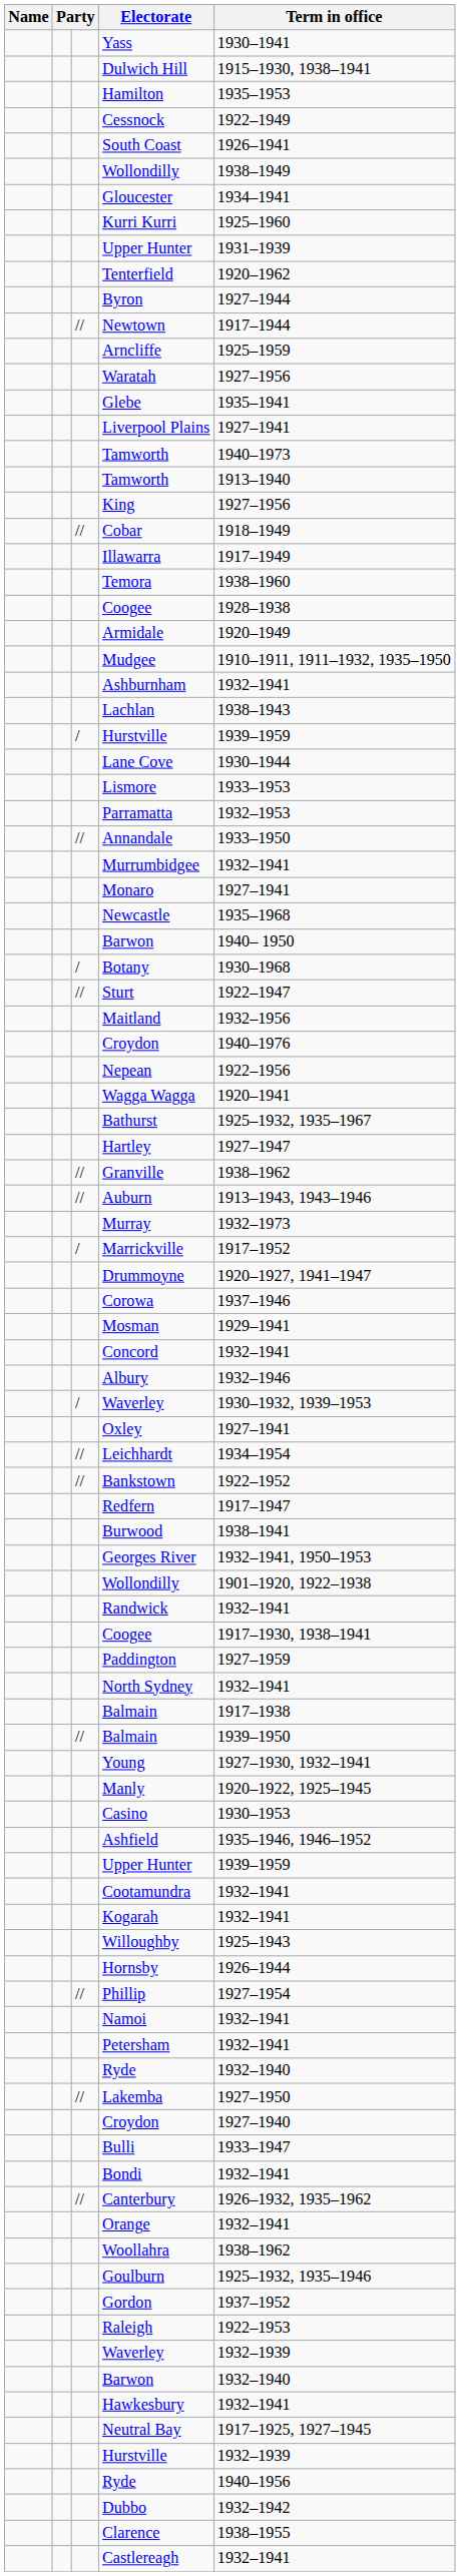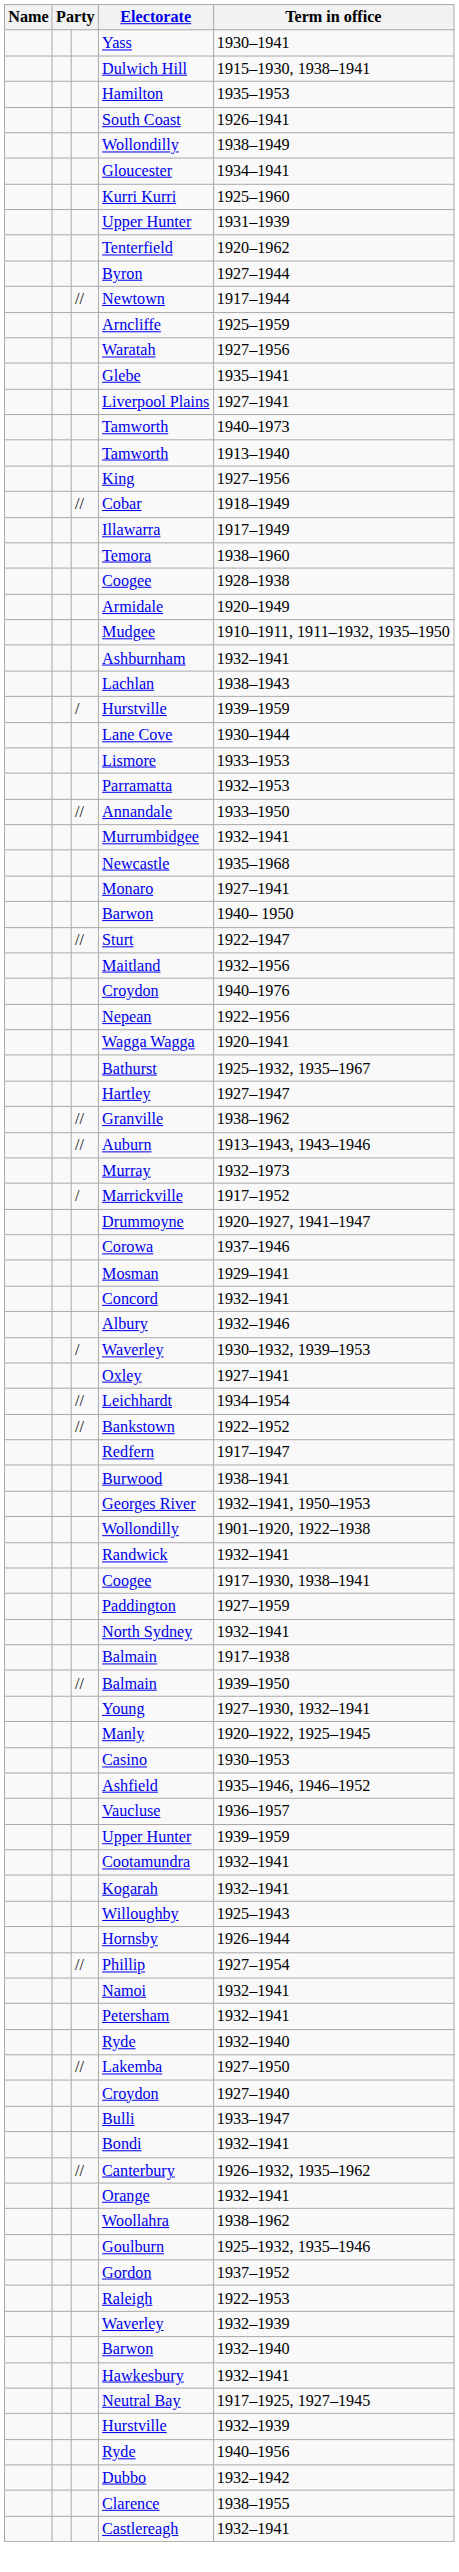 <table class="wikitable sortable">
 <tr>
 <th>Name</th>
 <th colspan=2>Party</th>
 <th><a href='#'>Electorate</a></th>
 <th>Term in office</th>
 </tr>
 <tr>
 <td></td>
 <td> </td>
 <td></td>
 <td><a href='#'>Yass</a></td>
 <td>1930–1941</td>
 </tr>
 <tr>
 <td></td>
 <td> </td>
 <td></td>
 <td><a href='#'>Dulwich Hill</a></td>
 <td>1915–1930, 1938–1941</td>
 </tr>
 <tr>
 <td></td>
 <td> </td>
 <td></td>
 <td><a href='#'>Hamilton</a></td>
 <td>1935–1953</td>
-</tr>
-<tr>
-<td></td>
-<td> </td>
-<td></td>
-<td><a href='#'>Cessnock</a></td>
-<td>1922–1949</td>
 </tr>
 <tr>
 <td></td>
 <td> </td>
 <td></td>
 <td><a href='#'>South Coast</a></td>
 <td>1926–1941</td>
 </tr>
 <tr>
 <td></td>
 <td> </td>
 <td></td>
 <td><a href='#'>Wollondilly</a></td>
 <td>1938–1949</td>
 </tr>
 <tr>
 <td></td>
 <td> </td>
 <td></td>
 <td><a href='#'>Gloucester</a></td>
 <td>1934–1941</td>
 </tr>
 <tr>
 <td></td>
 <td> </td>
 <td></td>
 <td><a href='#'>Kurri Kurri</a></td>
 <td>1925–1960</td>
 </tr>
 <tr>
 <td></td>
 <td> </td>
 <td></td>
 <td><a href='#'>Upper Hunter</a></td>
 <td>1931–1939</td>
 </tr>
 <tr>
 <td></td>
 <td> </td>
 <td></td>
 <td><a href='#'>Tenterfield</a></td>
 <td>1920–1962</td>
 </tr>
 <tr>
 <td></td>
 <td> </td>
 <td></td>
 <td><a href='#'>Byron</a></td>
 <td>1927–1944</td>
 </tr>
 <tr>
 <td></td>
 <td> </td>
 <td>//</td>
 <td><a href='#'>Newtown</a></td>
 <td>1917–1944</td>
 </tr>
 <tr>
 <td></td>
 <td> </td>
 <td></td>
 <td><a href='#'>Arncliffe</a></td>
 <td>1925–1959</td>
 </tr>
 <tr>
 <td></td>
 <td> </td>
 <td></td>
 <td><a href='#'>Waratah</a></td>
 <td>1927–1956</td>
 </tr>
 <tr>
 <td></td>
 <td> </td>
 <td></td>
 <td><a href='#'>Glebe</a></td>
 <td>1935–1941</td>
 </tr>
 <tr>
 <td></td>
 <td> </td>
 <td></td>
 <td><a href='#'>Liverpool Plains</a></td>
 <td>1927–1941</td>
 </tr>
 <tr>
 <td></td>
 <td> </td>
 <td></td>
 <td><a href='#'>Tamworth</a></td>
 <td>1940–1973</td>
 </tr>
 <tr>
 <td></td>
 <td> </td>
 <td></td>
 <td><a href='#'>Tamworth</a></td>
 <td>1913–1940</td>
 </tr>
 <tr>
 <td></td>
 <td> </td>
 <td></td>
 <td><a href='#'>King</a></td>
 <td>1927–1956</td>
 </tr>
 <tr>
 <td></td>
 <td> </td>
 <td>//</td>
 <td><a href='#'>Cobar</a></td>
 <td>1918–1949</td>
 </tr>
 <tr>
 <td></td>
 <td> </td>
 <td></td>
 <td><a href='#'>Illawarra</a></td>
 <td>1917–1949</td>
 </tr>
 <tr>
 <td></td>
 <td> </td>
 <td></td>
 <td><a href='#'>Temora</a></td>
 <td>1938–1960</td>
 </tr>
 <tr>
 <td></td>
 <td> </td>
 <td></td>
 <td><a href='#'>Coogee</a></td>
 <td>1928–1938</td>
 </tr>
 <tr>
 <td></td>
 <td> </td>
 <td></td>
 <td><a href='#'>Armidale</a></td>
 <td>1920–1949</td>
 </tr>
 <tr>
 <td></td>
 <td> </td>
 <td></td>
 <td><a href='#'>Mudgee</a></td>
 <td>1910–1911, 1911–1932, 1935–1950</td>
 </tr>
 <tr>
 <td></td>
 <td> </td>
 <td></td>
 <td><a href='#'>Ashburnham</a></td>
 <td>1932–1941</td>
 </tr>
 <tr>
 <td></td>
 <td> </td>
 <td></td>
 <td><a href='#'>Lachlan</a></td>
 <td>1938–1943</td>
 </tr>
 <tr>
 <td></td>
 <td> </td>
 <td>/</td>
 <td><a href='#'>Hurstville</a></td>
 <td>1939–1959</td>
 </tr>
 <tr>
 <td></td>
 <td> </td>
 <td></td>
 <td><a href='#'>Lane Cove</a></td>
 <td>1930–1944</td>
 </tr>
 <tr>
 <td></td>
 <td> </td>
 <td></td>
 <td><a href='#'>Lismore</a></td>
 <td>1933–1953</td>
 </tr>
 <tr>
 <td></td>
 <td> </td>
 <td></td>
 <td><a href='#'>Parramatta</a></td>
 <td>1932–1953</td>
 </tr>
 <tr>
 <td></td>
 <td> </td>
 <td>//</td>
 <td><a href='#'>Annandale</a></td>
 <td>1933–1950</td>
 </tr>
 <tr>
 <td></td>
 <td> </td>
 <td></td>
 <td><a href='#'>Murrumbidgee</a></td>
 <td>1932–1941</td>
 </tr>
 <tr>
 <td></td>
 <td> </td>
 <td></td>
+<td><a href='#'>Newcastle</a></td>
+<td>1935–1968</td>
+</tr>
+<tr>
+<td></td>
+<td> </td>
+<td></td>
 <td><a href='#'>Monaro</a></td>
 <td>1927–1941</td>
 </tr>
 <tr>
 <td></td>
 <td> </td>
 <td></td>
-<td><a href='#'>Newcastle</a></td>
-<td>1935–1968</td>
-</tr>
-<tr>
-<td></td>
-<td> </td>
-<td></td>
 <td><a href='#'>Barwon</a></td>
 <td>1940– 1950</td>
-</tr>
-<tr>
-<td></td>
-<td> </td>
-<td>/</td>
-<td><a href='#'>Botany</a></td>
-<td>1930–1968</td>
 </tr>
 <tr>
 <td></td>
 <td> </td>
 <td>//</td>
 <td><a href='#'>Sturt</a></td>
 <td>1922–1947</td>
 </tr>
 <tr>
 <td></td>
 <td> </td>
 <td></td>
 <td><a href='#'>Maitland</a></td>
 <td>1932–1956</td>
 </tr>
 <tr>
 <td></td>
 <td> </td>
 <td></td>
 <td><a href='#'>Croydon</a></td>
 <td>1940–1976</td>
 </tr>
 <tr>
 <td></td>
 <td> </td>
 <td></td>
 <td><a href='#'>Nepean</a></td>
 <td>1922–1956</td>
 </tr>
 <tr>
 <td></td>
 <td> </td>
 <td></td>
 <td><a href='#'>Wagga Wagga</a></td>
 <td>1920–1941</td>
 </tr>
 <tr>
 <td></td>
 <td> </td>
 <td></td>
 <td><a href='#'>Bathurst</a></td>
 <td>1925–1932, 1935–1967</td>
 </tr>
 <tr>
 <td></td>
 <td> </td>
 <td></td>
 <td><a href='#'>Hartley</a></td>
 <td>1927–1947</td>
 </tr>
 <tr>
 <td></td>
 <td> </td>
 <td>//</td>
 <td><a href='#'>Granville</a></td>
 <td>1938–1962</td>
 </tr>
 <tr>
 <td></td>
 <td> </td>
 <td>//</td>
 <td><a href='#'>Auburn</a></td>
 <td>1913–1943, 1943–1946</td>
 </tr>
 <tr>
 <td></td>
 <td> </td>
 <td></td>
 <td><a href='#'>Murray</a></td>
 <td>1932–1973</td>
 </tr>
 <tr>
 <td></td>
 <td> </td>
 <td>/</td>
 <td><a href='#'>Marrickville</a></td>
 <td>1917–1952</td>
 </tr>
 <tr>
 <td></td>
 <td> </td>
 <td></td>
 <td><a href='#'>Drummoyne</a></td>
 <td>1920–1927, 1941–1947</td>
 </tr>
 <tr>
 <td></td>
 <td> </td>
 <td></td>
 <td><a href='#'>Corowa</a></td>
 <td>1937–1946</td>
 </tr>
 <tr>
 <td></td>
 <td> </td>
 <td></td>
 <td><a href='#'>Mosman</a></td>
 <td>1929–1941</td>
 </tr>
 <tr>
 <td></td>
 <td> </td>
 <td></td>
 <td><a href='#'>Concord</a></td>
 <td>1932–1941</td>
 </tr>
 <tr>
 <td></td>
 <td> </td>
 <td></td>
 <td><a href='#'>Albury</a></td>
 <td>1932–1946</td>
 </tr>
 <tr>
 <td></td>
 <td> </td>
 <td>/</td>
 <td><a href='#'>Waverley</a></td>
 <td>1930–1932, 1939–1953</td>
 </tr>
 <tr>
 <td></td>
 <td> </td>
 <td></td>
 <td><a href='#'>Oxley</a></td>
 <td>1927–1941</td>
 </tr>
 <tr>
 <td></td>
 <td> </td>
 <td>//</td>
 <td><a href='#'>Leichhardt</a></td>
 <td>1934–1954</td>
 </tr>
 <tr>
 <td></td>
 <td> </td>
 <td>//</td>
 <td><a href='#'>Bankstown</a></td>
 <td>1922–1952</td>
 </tr>
 <tr>
 <td></td>
 <td> </td>
 <td></td>
 <td><a href='#'>Redfern</a></td>
 <td>1917–1947</td>
 </tr>
 <tr>
 <td></td>
 <td> </td>
 <td></td>
 <td><a href='#'>Burwood</a></td>
 <td>1938–1941</td>
 </tr>
 <tr>
 <td></td>
 <td> </td>
 <td></td>
 <td><a href='#'>Georges River</a></td>
 <td>1932–1941, 1950–1953</td>
 </tr>
 <tr>
 <td></td>
 <td> </td>
 <td></td>
 <td><a href='#'>Wollondilly</a></td>
 <td>1901–1920, 1922–1938</td>
 </tr>
 <tr>
 <td></td>
 <td> </td>
 <td></td>
 <td><a href='#'>Randwick</a></td>
 <td>1932–1941</td>
 </tr>
 <tr>
 <td></td>
 <td> </td>
 <td></td>
 <td><a href='#'>Coogee</a></td>
 <td>1917–1930, 1938–1941</td>
 </tr>
 <tr>
 <td></td>
 <td> </td>
 <td></td>
 <td><a href='#'>Paddington</a></td>
 <td>1927–1959</td>
 </tr>
 <tr>
 <td></td>
 <td> </td>
 <td></td>
 <td><a href='#'>North Sydney</a></td>
 <td>1932–1941</td>
 </tr>
 <tr>
 <td></td>
 <td> </td>
 <td></td>
 <td><a href='#'>Balmain</a></td>
 <td>1917–1938</td>
 </tr>
 <tr>
 <td></td>
 <td> </td>
 <td>//</td>
 <td><a href='#'>Balmain</a></td>
 <td>1939–1950</td>
 </tr>
 <tr>
 <td></td>
 <td> </td>
 <td></td>
 <td><a href='#'>Young</a></td>
 <td>1927–1930, 1932–1941</td>
 </tr>
 <tr>
 <td></td>
 <td> </td>
 <td></td>
 <td><a href='#'>Manly</a></td>
 <td>1920–1922, 1925–1945</td>
 </tr>
 <tr>
 <td></td>
 <td> </td>
 <td></td>
 <td><a href='#'>Casino</a></td>
 <td>1930–1953</td>
 </tr>
 <tr>
 <td></td>
 <td> </td>
 <td></td>
 <td><a href='#'>Ashfield</a></td>
 <td>1935–1946, 1946–1952</td>
 </tr>
 <tr>
 <td></td>
 <td> </td>
 <td></td>
+<td><a href='#'>Vaucluse</a></td>
+<td>1936–1957</td>
+</tr>
+<tr>
+<td></td>
+<td> </td>
+<td></td>
 <td><a href='#'>Upper Hunter</a></td>
 <td>1939–1959</td>
 </tr>
 <tr>
 <td></td>
 <td> </td>
 <td></td>
 <td><a href='#'>Cootamundra</a></td>
 <td>1932–1941</td>
 </tr>
 <tr>
 <td></td>
 <td> </td>
 <td></td>
 <td><a href='#'>Kogarah</a></td>
 <td>1932–1941</td>
 </tr>
 <tr>
 <td></td>
 <td> </td>
 <td></td>
 <td><a href='#'>Willoughby</a></td>
 <td>1925–1943</td>
 </tr>
 <tr>
 <td></td>
 <td> </td>
 <td></td>
 <td><a href='#'>Hornsby</a></td>
 <td>1926–1944</td>
 </tr>
 <tr>
 <td></td>
 <td> </td>
 <td>//</td>
 <td><a href='#'>Phillip</a></td>
 <td>1927–1954</td>
 </tr>
 <tr>
 <td></td>
 <td> </td>
 <td></td>
 <td><a href='#'>Namoi</a></td>
 <td>1932–1941</td>
 </tr>
 <tr>
 <td></td>
 <td> </td>
 <td></td>
 <td><a href='#'>Petersham</a></td>
 <td>1932–1941</td>
 </tr>
 <tr>
 <td></td>
 <td> </td>
 <td></td>
 <td><a href='#'>Ryde</a></td>
 <td>1932–1940</td>
 </tr>
 <tr>
 <td></td>
 <td> </td>
 <td>//</td>
 <td><a href='#'>Lakemba</a></td>
 <td>1927–1950</td>
 </tr>
 <tr>
 <td></td>
 <td> </td>
 <td></td>
 <td><a href='#'>Croydon</a></td>
 <td>1927–1940</td>
 </tr>
 <tr>
 <td></td>
 <td> </td>
 <td></td>
 <td><a href='#'>Bulli</a></td>
 <td>1933–1947</td>
 </tr>
 <tr>
 <td></td>
 <td> </td>
 <td></td>
 <td><a href='#'>Bondi</a></td>
 <td>1932–1941</td>
 </tr>
 <tr>
 <td></td>
 <td> </td>
 <td>//</td>
 <td><a href='#'>Canterbury</a></td>
 <td>1926–1932, 1935–1962</td>
 </tr>
 <tr>
 <td></td>
 <td> </td>
 <td></td>
 <td><a href='#'>Orange</a></td>
 <td>1932–1941</td>
 </tr>
 <tr>
 <td></td>
 <td> </td>
 <td></td>
 <td><a href='#'>Woollahra</a></td>
 <td>1938–1962</td>
 </tr>
 <tr>
 <td></td>
 <td> </td>
 <td></td>
 <td><a href='#'>Goulburn</a></td>
 <td>1925–1932, 1935–1946</td>
 </tr>
 <tr>
 <td></td>
 <td> </td>
 <td></td>
 <td><a href='#'>Gordon</a></td>
 <td>1937–1952</td>
 </tr>
 <tr>
 <td></td>
 <td> </td>
 <td></td>
 <td><a href='#'>Raleigh</a></td>
 <td>1922–1953</td>
 </tr>
 <tr>
 <td></td>
 <td> </td>
 <td></td>
 <td><a href='#'>Waverley</a></td>
 <td>1932–1939</td>
 </tr>
 <tr>
 <td></td>
 <td> </td>
 <td></td>
 <td><a href='#'>Barwon</a></td>
 <td>1932–1940</td>
 </tr>
 <tr>
 <td></td>
 <td> </td>
 <td></td>
 <td><a href='#'>Hawkesbury</a></td>
 <td>1932–1941</td>
 </tr>
 <tr>
 <td></td>
 <td> </td>
 <td></td>
 <td><a href='#'>Neutral Bay</a></td>
 <td>1917–1925, 1927–1945</td>
 </tr>
 <tr>
 <td></td>
 <td> </td>
 <td></td>
 <td><a href='#'>Hurstville</a></td>
 <td>1932–1939</td>
 </tr>
 <tr>
 <td></td>
 <td> </td>
 <td></td>
 <td><a href='#'>Ryde</a></td>
 <td>1940–1956</td>
 </tr>
 <tr>
 <td></td>
 <td> </td>
 <td></td>
 <td><a href='#'>Dubbo</a></td>
 <td>1932–1942</td>
 </tr>
 <tr>
 <td></td>
 <td> </td>
 <td></td>
 <td><a href='#'>Clarence</a></td>
 <td>1938–1955</td>
 </tr>
 <tr>
 <td></td>
 <td> </td>
 <td></td>
 <td><a href='#'>Castlereagh</a></td>
 <td>1932–1941</td>
 </tr>
 </table>
